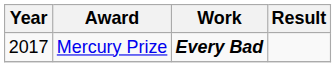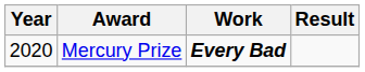 <table class="wikitable plainrowheaders" style="text-align:center;">
 <tr>
 <th>Year</th>
 <th>Award</th>
 <th>Work</th>
 <th>Result</th>
 </tr>
 <tr>
-<td>2017</td>
+<td>2020</td>
 <td><a href='#'>Mercury Prize</a></td>
 <td><strong><em>Every Bad</em></strong></td>
 <td> </td>
 </tr>
 <tr>
 </tr>
 </table>
